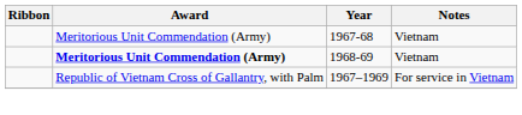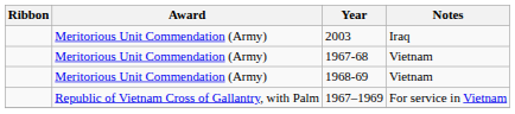 <table class="wikitable">
 <tr style="background:#efefef;">
 <th>Ribbon</th>
 <th>Award</th>
 <th>Year</th>
 <th>Notes</th>
 </tr>
 <tr>
 <td></td>
 <td><a href='#'>Meritorious Unit Commendation</a> (Army)</td>
+<td>2003</td>
+<td>Iraq</td>
+</tr>
+<tr>
+<td></td>
+<td><a href='#'>Meritorious Unit Commendation</a> (Army)</td>
 <td>1967-68</td>
 <td>Vietnam</td>
 </tr>
 <tr>
 <td></td>
-<td><strong><a href='#'>Meritorious Unit Commendation</a> (Army)</strong></td>
+<td><a href='#'>Meritorious Unit Commendation</a> (Army)</td>
 <td>1968-69</td>
 <td>Vietnam</td>
 </tr>
 <tr>
 <td></td>
 <td><a href='#'>Republic of Vietnam Cross of Gallantry</a>, with Palm</td>
 <td>1967–1969</td>
 <td>For service in <a href='#'>Vietnam</a></td>
 </tr>
 <tr>
 </tr>
 </table>
